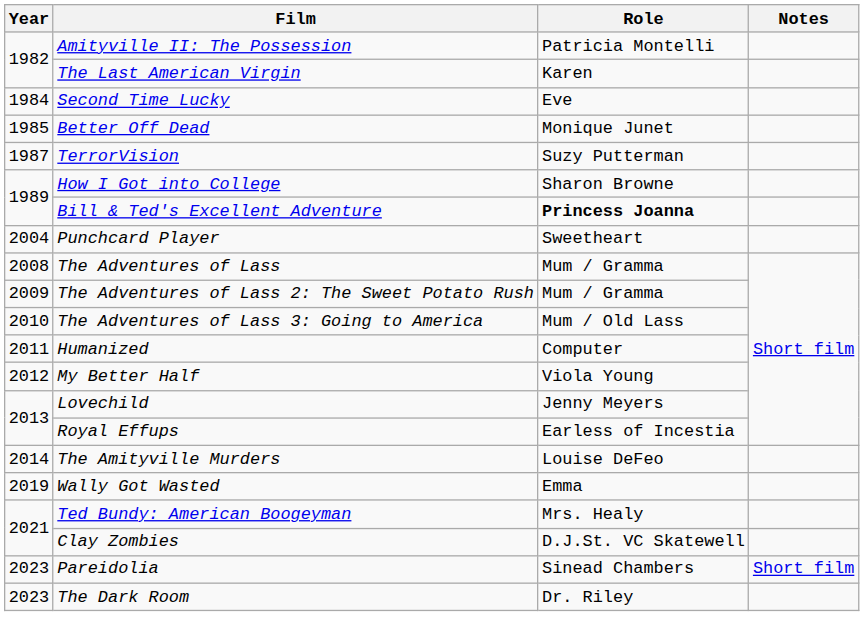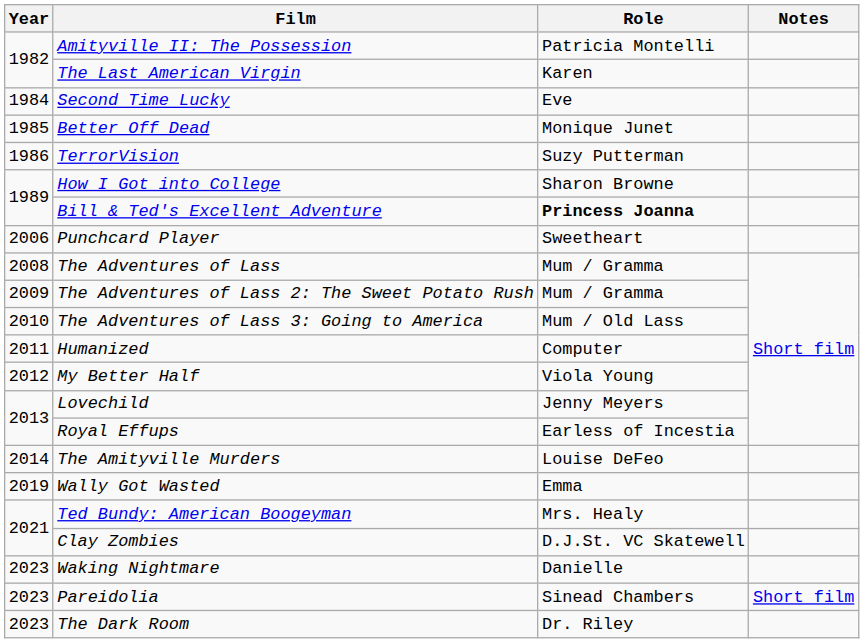 <table class="wikitable">
 <tr>
 <th>Year</th>
 <th>Film</th>
 <th>Role</th>
 <th>Notes</th>
 </tr>
 <tr>
 <td rowspan="2">1982</td>
 <td><em><a href='#'>Amityville II: The Possession</a></em></td>
 <td>Patricia Montelli</td>
 <td></td>
 </tr>
 <tr>
 <td><em><a href='#'>The Last American Virgin</a></em></td>
 <td>Karen</td>
 <td></td>
 </tr>
 <tr>
 <td>1984</td>
 <td><em><a href='#'>Second Time Lucky</a></em></td>
 <td>Eve</td>
 <td></td>
 </tr>
 <tr>
 <td>1985</td>
 <td><em><a href='#'>Better Off Dead</a></em></td>
 <td>Monique Junet</td>
 <td></td>
 </tr>
 <tr>
-<td>1987</td>
+<td>1986</td>
 <td><em><a href='#'>TerrorVision</a></em></td>
 <td>Suzy Putterman</td>
 <td></td>
 </tr>
 <tr>
 <td rowspan="2">1989</td>
 <td><em><a href='#'>How I Got into College</a></em></td>
 <td>Sharon Browne</td>
 <td></td>
 </tr>
 <tr>
 <td><em><a href='#'>Bill & Ted's Excellent Adventure</a></em></td>
 <td><strong>Princess Joanna</strong></td>
 <td></td>
 </tr>
 <tr>
-<td>2004</td>
+<td>2006</td>
 <td><em>Punchcard Player</em></td>
 <td>Sweetheart</td>
 <td></td>
 </tr>
 <tr>
 <td>2008</td>
 <td><em>The Adventures of Lass</em></td>
 <td>Mum / Gramma</td>
 <td rowspan="7"><a href='#'>Short film</a></td>
 </tr>
 <tr>
 <td>2009</td>
 <td><em>The Adventures of Lass 2: The Sweet Potato Rush</em></td>
 <td>Mum / Gramma</td>
 </tr>
 <tr>
 <td>2010</td>
 <td><em>The Adventures of Lass 3: Going to America</em></td>
 <td>Mum / Old Lass</td>
 </tr>
 <tr>
 <td>2011</td>
 <td><em>Humanized</em></td>
 <td>Computer</td>
 </tr>
 <tr>
 <td>2012</td>
 <td><em>My Better Half</em></td>
 <td>Viola Young</td>
 </tr>
 <tr>
 <td rowspan="2">2013</td>
 <td><em>Lovechild</em></td>
 <td>Jenny Meyers</td>
 </tr>
 <tr>
 <td><em>Royal Effups</em></td>
 <td>Earless of Incestia</td>
 </tr>
 <tr>
 <td>2014</td>
 <td><em>The Amityville Murders</em></td>
 <td>Louise DeFeo</td>
 <td></td>
 </tr>
 <tr>
 <td>2019</td>
 <td><em>Wally Got Wasted</em></td>
 <td>Emma</td>
 <td></td>
 </tr>
 <tr>
 <td rowspan="2">2021</td>
 <td><em><a href='#'>Ted Bundy: American Boogeyman</a></em></td>
 <td>Mrs. Healy</td>
 <td></td>
 </tr>
 <tr>
 <td><em>Clay Zombies</em></td>
 <td>D.J.St. VC Skatewell</td>
 <td></td>
 </tr>
 <tr>
 <td>2023</td>
+<td><em>Waking Nightmare</em></td>
+<td>Danielle</td>
+<td></td>
+</tr>
+<tr>
+<td>2023</td>
 <td><em>Pareidolia</em></td>
 <td>Sinead Chambers</td>
 <td><a href='#'>Short film</a></td>
 </tr>
 <tr>
 <td>2023</td>
 <td><em>The Dark Room</em></td>
 <td>Dr. Riley</td>
 <td></td>
 </tr>
 </table>
